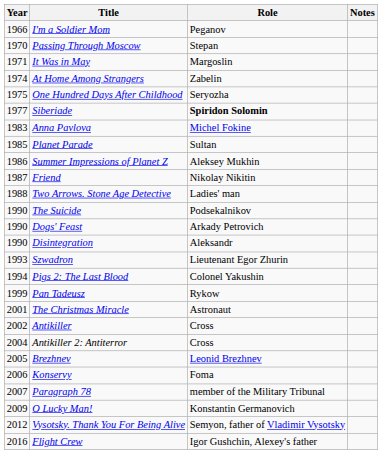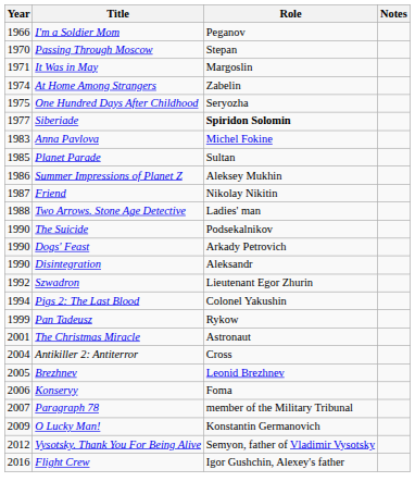 <table class="wikitable sortable">
 <tr>
 <th>Year</th>
 <th>Title</th>
 <th>Role</th>
 <th class="unsortable">Notes</th>
 </tr>
 <tr>
 <td>1966</td>
 <td><em><a href='#'>I'm a Soldier Mom</a></em></td>
 <td>Peganov</td>
 <td></td>
 </tr>
 <tr>
 <td>1970</td>
 <td><em><a href='#'>Passing Through Moscow</a></em></td>
 <td>Stepan</td>
 <td></td>
 </tr>
 <tr>
 <td>1971</td>
 <td><em><a href='#'>It Was in May</a></em></td>
 <td>Margoslin</td>
 <td></td>
 </tr>
 <tr>
 <td>1974</td>
 <td><em><a href='#'>At Home Among Strangers</a></em></td>
 <td>Zabelin</td>
 <td></td>
 </tr>
 <tr>
 <td>1975</td>
 <td><em><a href='#'>One Hundred Days After Childhood</a></em></td>
 <td>Seryozha</td>
 <td></td>
 </tr>
 <tr>
 <td>1977</td>
 <td><em><a href='#'>Siberiade</a></em></td>
 <td><strong>Spiridon Solomin</strong></td>
 <td></td>
 </tr>
 <tr>
 <td>1983</td>
 <td><em><a href='#'>Anna Pavlova</a></em></td>
 <td><a href='#'>Michel Fokine</a></td>
 <td></td>
 </tr>
 <tr>
 <td>1985</td>
 <td><em><a href='#'>Planet Parade</a></em></td>
 <td>Sultan</td>
 <td></td>
 </tr>
 <tr>
 <td>1986</td>
 <td><em><a href='#'>Summer Impressions of Planet Z</a></em></td>
 <td>Aleksey Mukhin</td>
 <td></td>
 </tr>
 <tr>
 <td>1987</td>
 <td><em><a href='#'>Friend</a></em></td>
 <td>Nikolay Nikitin</td>
 <td></td>
 </tr>
 <tr>
 <td>1988</td>
 <td><em><a href='#'>Two Arrows. Stone Age Detective</a></em></td>
 <td>Ladies' man</td>
 <td></td>
 </tr>
 <tr>
 <td>1990</td>
 <td><em><a href='#'>The Suicide</a></em></td>
 <td>Podsekalnikov</td>
 <td></td>
 </tr>
 <tr>
 <td>1990</td>
 <td><em><a href='#'>Dogs' Feast</a></em></td>
 <td>Arkady Petrovich</td>
 <td></td>
 </tr>
 <tr>
 <td>1990</td>
 <td><em><a href='#'>Disintegration</a></em></td>
 <td>Aleksandr</td>
 <td></td>
 </tr>
 <tr>
-<td>1993</td>
+<td>1992</td>
 <td><em><a href='#'>Szwadron</a></em></td>
 <td>Lieutenant Egor Zhurin</td>
 <td></td>
 </tr>
 <tr>
 <td>1994</td>
 <td><em><a href='#'>Pigs 2: The Last Blood</a></em></td>
 <td>Colonel Yakushin</td>
 <td></td>
 </tr>
 <tr>
 <td>1999</td>
 <td><em><a href='#'>Pan Tadeusz</a></em></td>
 <td>Rykow</td>
 <td></td>
 </tr>
 <tr>
 <td>2001</td>
 <td><em><a href='#'>The Christmas Miracle</a></em></td>
 <td>Astronaut</td>
-<td></td>
-</tr>
-<tr>
-<td>2002</td>
-<td><em><a href='#'>Antikiller</a></em></td>
-<td>Cross</td>
 <td></td>
 </tr>
 <tr>
 <td>2004</td>
 <td><em>Antikiller 2: Antiterror</em></td>
 <td>Cross</td>
 <td></td>
 </tr>
 <tr>
 <td>2005</td>
 <td><em><a href='#'>Brezhnev</a></em></td>
 <td><a href='#'>Leonid Brezhnev</a></td>
 <td></td>
 </tr>
 <tr>
 <td>2006</td>
 <td><em><a href='#'>Konservy</a></em></td>
 <td>Foma</td>
 <td></td>
 </tr>
 <tr>
 <td>2007</td>
 <td><em><a href='#'>Paragraph 78</a></em></td>
 <td>member of the Military Tribunal</td>
 <td></td>
 </tr>
 <tr>
 <td>2009</td>
 <td><em><a href='#'>O Lucky Man!</a></em></td>
 <td>Konstantin Germanovich</td>
 <td></td>
 </tr>
 <tr>
 <td>2012</td>
 <td><em><a href='#'>Vysotsky. Thank You For Being Alive</a></em></td>
 <td>Semyon, father of <a href='#'>Vladimir Vysotsky</a></td>
 <td></td>
 </tr>
 <tr>
 <td>2016</td>
 <td><em><a href='#'>Flight Crew</a></em></td>
 <td>Igor Gushchin, Alexey's father</td>
 <td></td>
 </tr>
 </table>
